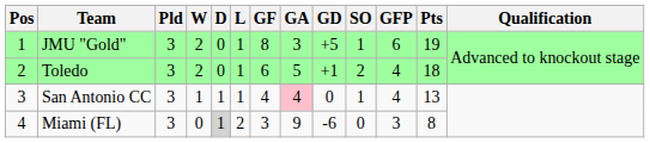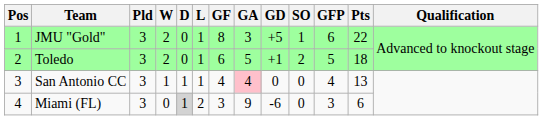 <table class="wikitable" style="text-align:center" ; margin: 1em auto">
 <tr>
 <th>Pos</th>
 <th>Team</th>
 <th>Pld</th>
 <th>W</th>
 <th>D</th>
 <th>L</th>
 <th>GF</th>
 <th>GA</th>
 <th>GD</th>
 <th>SO</th>
 <th>GFP</th>
 <th>Pts</th>
 <th>Qualification</th>
 </tr>
 <tr bgcolor="#9eff9e">
 <td>1</td>
 <td style="text-align:left">JMU "Gold"</td>
 <td>3</td>
 <td>2</td>
 <td>0</td>
 <td>1</td>
 <td>8</td>
 <td>3</td>
 <td>+5</td>
 <td>1</td>
 <td>6</td>
-<td>19</td>
+<td>22</td>
 <td rowspan="2">Advanced to knockout stage</td>
 </tr>
 <tr bgcolor="#9eff9e">
 <td>2</td>
 <td style="text-align:left">Toledo</td>
 <td>3</td>
 <td>2</td>
 <td>0</td>
 <td>1</td>
 <td>6</td>
 <td>5</td>
 <td>+1</td>
 <td>2</td>
-<td>4</td>
+<td>5</td>
 <td>18</td>
 </tr>
 <tr>
 <td>3</td>
 <td style="text-align:left">San Antonio CC</td>
 <td>3</td>
 <td>1</td>
 <td>1</td>
 <td>1</td>
 <td>4</td>
 <td style="background: pink;">4</td>
 <td>0</td>
-<td>1</td>
+<td>0</td>
 <td>4</td>
 <td>13</td>
 <td rowspan="2"></td>
 </tr>
 <tr>
 <td>4</td>
 <td style="text-align:left">Miami (FL)</td>
 <td>3</td>
 <td>0</td>
 <td style="background: lightgrey;">1</td>
 <td>2</td>
 <td>3</td>
 <td>9</td>
 <td>-6</td>
 <td>0</td>
 <td>3</td>
-<td>8</td>
+<td>6</td>
 </tr>
 </table>
